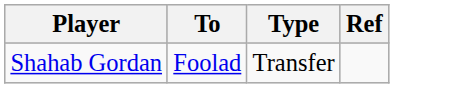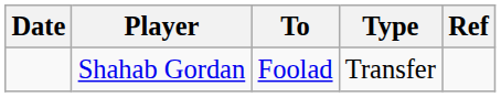 <table class="wikitable">
 <tr>
+<th><strong>Date</strong></th>
 <th><strong>Player</strong></th>
 <th><strong>To</strong></th>
 <th><strong>Type</strong></th>
 <th><strong>Ref</strong></th>
 </tr>
 <tr>
+<td></td>
 <td> <a href='#'>Shahab Gordan</a></td>
 <td> <a href='#'>Foolad</a></td>
 <td>Transfer</td>
 <td></td>
 </tr>
 </table>
